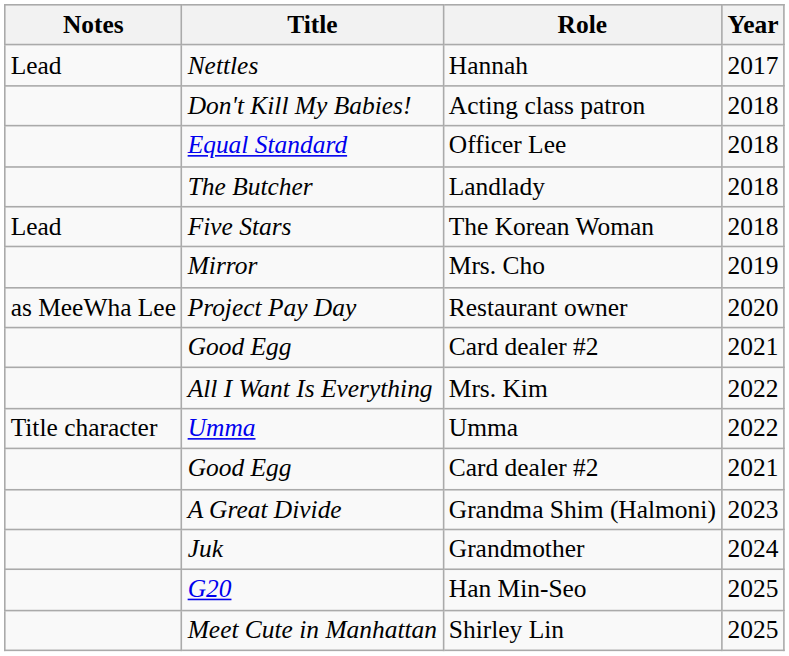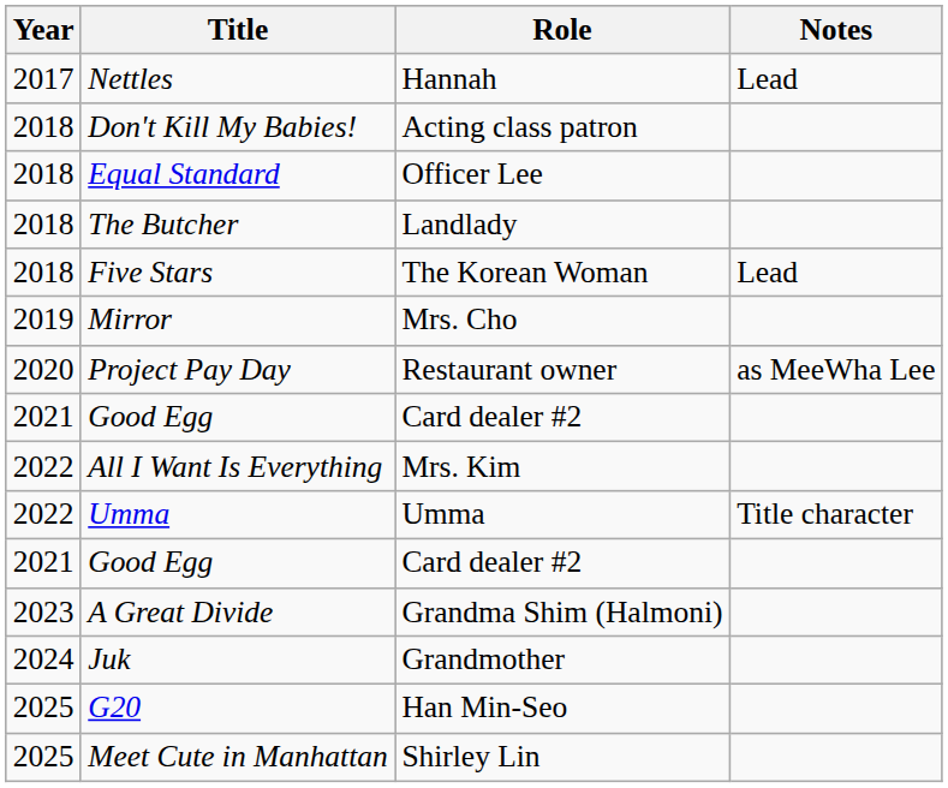 <table class="wikitable">
 <tr>
-<th>Notes</th>
+<th>Year</th>
 <th>Title</th>
 <th>Role</th>
-<th>Year</th>
+<th>Notes</th>
 </tr>
 <tr>
-<td>Lead</td>
+<td>2017</td>
 <td><em>Nettles</em></td>
 <td>Hannah</td>
-<td>2017</td>
+<td>Lead</td>
 </tr>
 <tr>
-<td></td>
+<td>2018</td>
 <td><em>Don't Kill My Babies!</em></td>
 <td>Acting class patron</td>
-<td>2018</td>
+<td></td>
 </tr>
 <tr>
-<td></td>
+<td>2018</td>
 <td><em><a href='#'>Equal Standard</a></em></td>
 <td>Officer Lee</td>
-<td>2018</td>
+<td></td>
 </tr>
 <tr>
-<td></td>
+<td>2018</td>
 <td><em>The Butcher</em></td>
 <td>Landlady</td>
-<td>2018</td>
+<td></td>
 </tr>
 <tr>
-<td>Lead</td>
+<td>2018</td>
 <td><em>Five Stars</em></td>
 <td>The Korean Woman</td>
-<td>2018</td>
+<td>Lead</td>
 </tr>
 <tr>
-<td></td>
+<td>2019</td>
 <td><em>Mirror</em></td>
 <td>Mrs. Cho</td>
-<td>2019</td>
+<td></td>
 </tr>
 <tr>
-<td>as MeeWha Lee</td>
+<td>2020</td>
 <td><em>Project Pay Day</em></td>
 <td>Restaurant owner</td>
-<td>2020</td>
+<td>as MeeWha Lee</td>
 </tr>
 <tr>
-<td></td>
+<td>2021</td>
 <td><em>Good Egg</em></td>
 <td>Card dealer #2</td>
-<td>2021</td>
+<td></td>
 </tr>
 <tr>
-<td></td>
+<td>2022</td>
 <td><em>All I Want Is Everything</em></td>
 <td>Mrs. Kim</td>
-<td>2022</td>
+<td></td>
 </tr>
 <tr>
-<td>Title character</td>
+<td>2022</td>
 <td><em><a href='#'>Umma</a></em></td>
 <td>Umma</td>
-<td>2022</td>
+<td>Title character</td>
 </tr>
 <tr>
-<td></td>
+<td>2021</td>
 <td><em>Good Egg</em></td>
 <td>Card dealer #2</td>
-<td>2021</td>
+<td></td>
 </tr>
 <tr>
-<td></td>
+<td>2023</td>
 <td><em>A Great Divide</em></td>
 <td>Grandma Shim (Halmoni)</td>
-<td>2023</td>
+<td></td>
 </tr>
 <tr>
-<td></td>
+<td>2024</td>
 <td><em>Juk</em></td>
 <td>Grandmother</td>
-<td>2024</td>
+<td></td>
 </tr>
 <tr>
-<td></td>
+<td>2025</td>
 <td><em><a href='#'>G20</a></em></td>
 <td>Han Min-Seo</td>
-<td>2025</td>
+<td></td>
 </tr>
 <tr>
-<td></td>
+<td>2025</td>
 <td><em>Meet Cute in Manhattan</em></td>
 <td>Shirley Lin</td>
-<td>2025</td>
+<td></td>
 </tr>
 </table>
